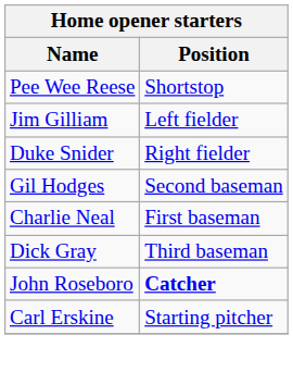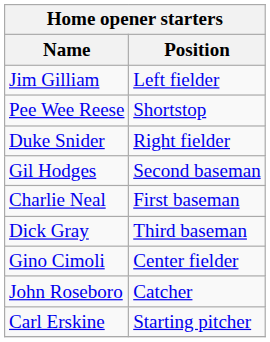 <table class="wikitable" style="text-align:left">
 <tr>
 <th colspan="2">Home opener starters</th>
 </tr>
 <tr>
 <th>Name</th>
 <th>Position</th>
 </tr>
 <tr>
+<td><a href='#'>Jim Gilliam</a></td>
+<td><a href='#'>Left fielder</a></td>
+</tr>
+<tr>
 <td><a href='#'>Pee Wee Reese</a></td>
 <td><a href='#'>Shortstop</a></td>
-</tr>
-<tr>
-<td><a href='#'>Jim Gilliam</a></td>
-<td><a href='#'>Left fielder</a></td>
 </tr>
 <tr>
 <td><a href='#'>Duke Snider</a></td>
 <td><a href='#'>Right fielder</a></td>
 </tr>
 <tr>
 <td><a href='#'>Gil Hodges</a></td>
 <td><a href='#'>Second baseman</a></td>
 </tr>
 <tr>
 <td><a href='#'>Charlie Neal</a></td>
 <td><a href='#'>First baseman</a></td>
 </tr>
 <tr>
 <td><a href='#'>Dick Gray</a></td>
 <td><a href='#'>Third baseman</a></td>
 </tr>
 <tr>
+<td><a href='#'>Gino Cimoli</a></td>
+<td><a href='#'>Center fielder</a></td>
+</tr>
+<tr>
 <td><a href='#'>John Roseboro</a></td>
-<td><strong><a href='#'>Catcher</a></strong></td>
+<td><a href='#'>Catcher</a></td>
 </tr>
 <tr>
 <td><a href='#'>Carl Erskine</a></td>
 <td><a href='#'>Starting pitcher</a></td>
 </tr>
 <tr>
 </tr>
 </table>
